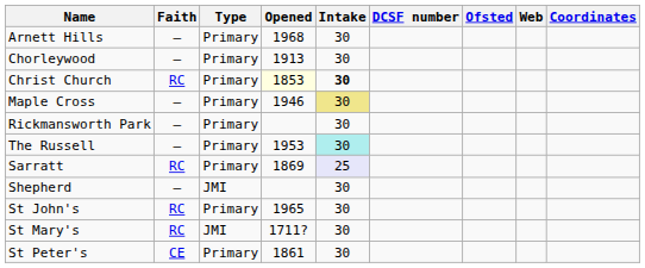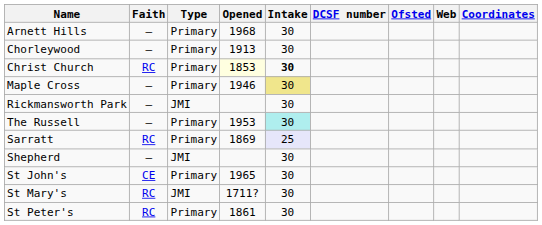 <table class="wikitable" style="text-align:center">
 <tr>
 <th>Name</th>
 <th>Faith</th>
 <th>Type</th>
 <th>Opened</th>
 <th>Intake</th>
 <th><a href='#'>DCSF</a> number</th>
 <th><a href='#'>Ofsted</a></th>
 <th>Web</th>
 <th><a href='#'>Coordinates</a></th>
 </tr>
 <tr>
 <td align="left">Arnett Hills</td>
 <td>–</td>
 <td align="left">Primary</td>
 <td>1968</td>
 <td>30</td>
 <td></td>
 <td></td>
 <td></td>
 <td></td>
 </tr>
 <tr>
 <td align="left">Chorleywood</td>
 <td>–</td>
 <td align="left">Primary</td>
 <td>1913</td>
 <td>30</td>
 <td></td>
 <td></td>
 <td></td>
 <td></td>
 </tr>
 <tr>
 <td align="left">Christ Church</td>
 <td><a href='#'>RC</a></td>
 <td align="left">Primary</td>
 <td style="background: lightyellow;">1853</td>
 <td><strong>30</strong></td>
 <td></td>
 <td></td>
 <td></td>
 <td></td>
 </tr>
 <tr>
 <td align="left">Maple Cross</td>
 <td>–</td>
 <td align="left">Primary</td>
 <td>1946</td>
 <td style="background: khaki;">30</td>
 <td></td>
 <td></td>
 <td></td>
 <td></td>
 </tr>
 <tr>
 <td align="left">Rickmansworth Park</td>
 <td>–</td>
-<td align="left">Primary</td>
+<td align="left">JMI</td>
 <td></td>
 <td>30</td>
 <td></td>
 <td></td>
 <td></td>
 <td></td>
 </tr>
 <tr>
 <td align="left">The Russell</td>
 <td>–</td>
 <td align="left">Primary</td>
 <td>1953</td>
 <td style="background: paleturquoise;">30</td>
 <td></td>
 <td></td>
 <td></td>
 <td></td>
 </tr>
 <tr>
 <td align="left">Sarratt</td>
 <td><a href='#'>RC</a></td>
 <td align="left">Primary</td>
 <td>1869</td>
 <td style="background: lavender;">25</td>
 <td></td>
 <td></td>
 <td></td>
 <td></td>
 </tr>
 <tr>
 <td align="left">Shepherd</td>
 <td>–</td>
 <td align="left">JMI</td>
 <td></td>
 <td>30</td>
 <td></td>
 <td></td>
 <td></td>
 <td></td>
 </tr>
 <tr>
 <td align="left">St John's</td>
-<td><a href='#'>RC</a></td>
+<td><a href='#'>CE</a></td>
 <td align="left">Primary</td>
 <td>1965</td>
 <td>30</td>
 <td></td>
 <td></td>
 <td></td>
 <td></td>
 </tr>
 <tr>
 <td align="left">St Mary's</td>
 <td><a href='#'>RC</a></td>
 <td align="left">JMI</td>
 <td>1711?</td>
 <td>30</td>
 <td></td>
 <td></td>
 <td></td>
 <td></td>
 </tr>
 <tr>
 <td align="left">St Peter's</td>
-<td><a href='#'>CE</a></td>
+<td><a href='#'>RC</a></td>
 <td align="left">Primary</td>
 <td>1861</td>
 <td>30</td>
 <td></td>
 <td></td>
 <td></td>
 <td></td>
 </tr>
 </table>
